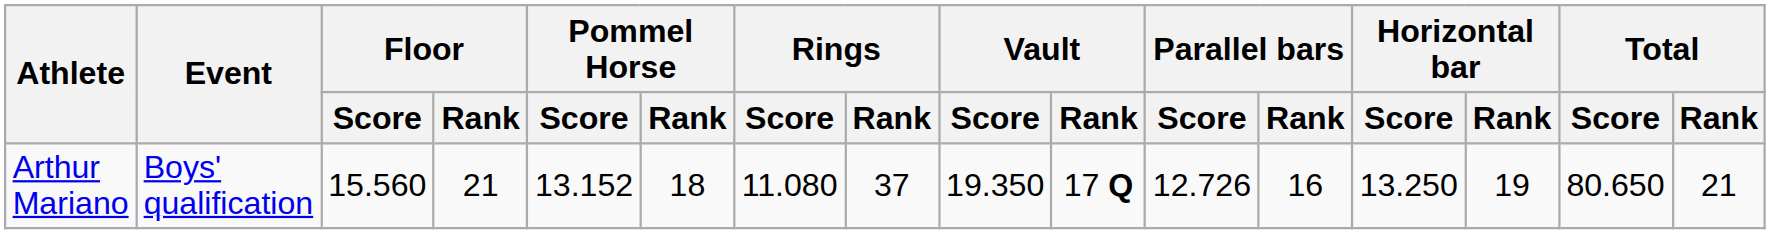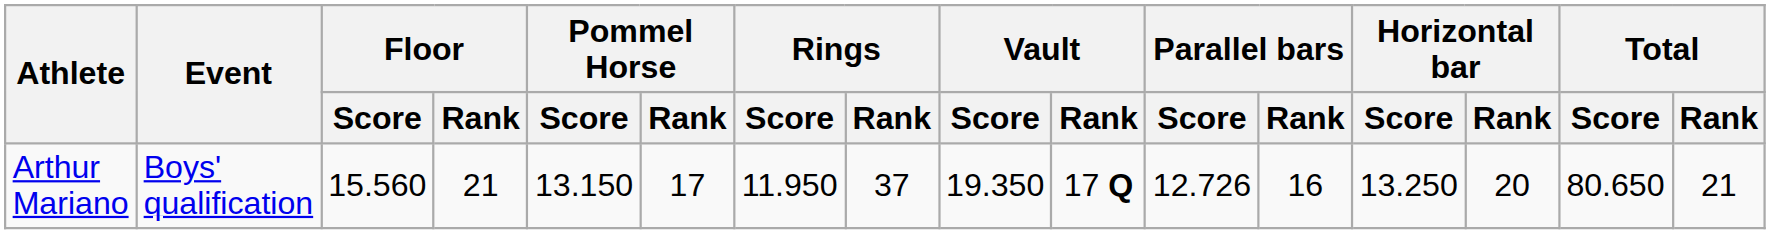 <table class="wikitable" border="1" style="font-size:90%">
 <tr>
 <th rowspan=2>Athlete</th>
 <th rowspan=2>Event</th>
 <th colspan=2>Floor</th>
 <th colspan=2>Pommel Horse</th>
 <th colspan=2>Rings</th>
 <th colspan=2>Vault</th>
 <th colspan=2>Parallel bars</th>
 <th colspan=2>Horizontal bar</th>
 <th colspan=2>Total</th>
 </tr>
 <tr>
 <th>Score</th>
 <th>Rank</th>
 <th>Score</th>
 <th>Rank</th>
 <th>Score</th>
 <th>Rank</th>
 <th>Score</th>
 <th>Rank</th>
 <th>Score</th>
 <th>Rank</th>
 <th>Score</th>
 <th>Rank</th>
 <th>Score</th>
 <th>Rank</th>
 </tr>
 <tr>
 <td><a href='#'>Arthur Mariano</a></td>
 <td><a href='#'>Boys' qualification</a></td>
 <td align=center>15.560</td>
 <td align=center>21</td>
-<td align=center>13.152</td>
-<td align=center>18</td>
-<td align=center>11.080</td>
+<td align=center>13.150</td>
+<td align=center>17</td>
+<td align=center>11.950</td>
 <td align=center>37</td>
 <td align=center>19.350</td>
 <td align=center>17 <strong>Q</strong></td>
 <td align=center>12.726</td>
 <td align=center>16</td>
 <td align=center>13.250</td>
-<td align=center>19</td>
+<td align=center>20</td>
 <td align=center>80.650</td>
 <td align=center>21</td>
 </tr>
 </table>
